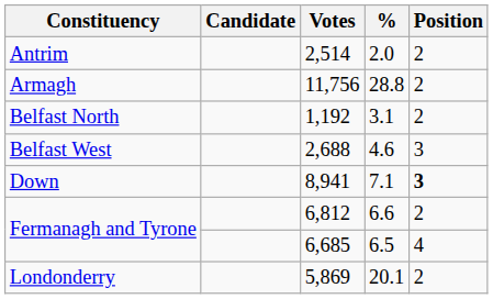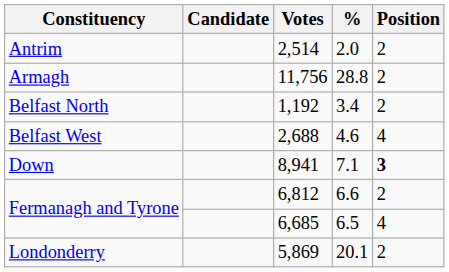 <table class="wikitable sortable">
 <tr>
 <th>Constituency</th>
 <th>Candidate</th>
 <th>Votes</th>
 <th>%</th>
 <th>Position</th>
 </tr>
 <tr>
 <td><a href='#'>Antrim</a></td>
 <td></td>
 <td>2,514</td>
 <td>2.0</td>
 <td>2</td>
 </tr>
 <tr>
 <td><a href='#'>Armagh</a></td>
 <td></td>
 <td>11,756</td>
 <td>28.8</td>
 <td>2</td>
 </tr>
 <tr>
 <td><a href='#'>Belfast North</a></td>
 <td></td>
 <td>1,192</td>
-<td>3.1</td>
+<td>3.4</td>
 <td>2</td>
 </tr>
 <tr>
 <td><a href='#'>Belfast West</a></td>
 <td></td>
 <td>2,688</td>
 <td>4.6</td>
-<td>3</td>
+<td>4</td>
 </tr>
 <tr>
 <td><a href='#'>Down</a></td>
 <td></td>
 <td>8,941</td>
 <td>7.1</td>
 <td><strong>3</strong></td>
 </tr>
 <tr>
 <td rowspan=2><a href='#'>Fermanagh and Tyrone</a></td>
 <td></td>
 <td>6,812</td>
 <td>6.6</td>
 <td>2</td>
 </tr>
 <tr>
 <td></td>
 <td>6,685</td>
 <td>6.5</td>
 <td>4</td>
 </tr>
 <tr>
 <td><a href='#'>Londonderry</a></td>
 <td></td>
 <td>5,869</td>
 <td>20.1</td>
 <td>2</td>
 </tr>
 </table>
